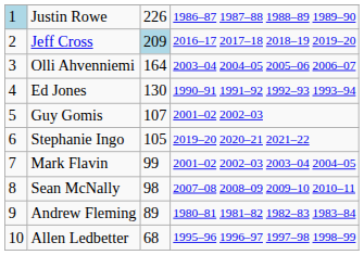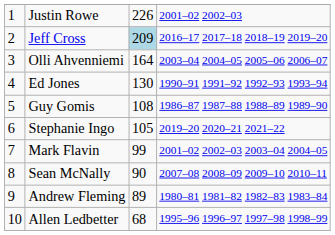 <table class="wikitable">
 <tr>
 </tr>
 <tr>
-<td style="background: lightblue;">1</td>
+<td>1</td>
 <td>Justin Rowe</td>
 <td>226</td>
-<td style="font-size:80%;"><a href='#'>1986–87</a> <a href='#'>1987–88</a> <a href='#'>1988–89</a> <a href='#'>1989–90</a></td>
+<td style="font-size:80%;"><a href='#'>2001–02</a> <a href='#'>2002–03</a></td>
 </tr>
 <tr>
 <td>2</td>
 <td><a href='#'>Jeff Cross</a></td>
 <td style="background: lightblue;">209</td>
 <td style="font-size:80%;"><a href='#'>2016–17</a> <a href='#'>2017–18</a> <a href='#'>2018–19</a> <a href='#'>2019–20</a></td>
 </tr>
 <tr>
 <td>3</td>
 <td>Olli Ahvenniemi</td>
 <td>164</td>
 <td style="font-size:80%;"><a href='#'>2003–04</a> <a href='#'>2004–05</a> <a href='#'>2005–06</a> <a href='#'>2006–07</a></td>
 </tr>
 <tr>
 <td>4</td>
 <td>Ed Jones</td>
 <td>130</td>
 <td style="font-size:80%;"><a href='#'>1990–91</a> <a href='#'>1991–92</a> <a href='#'>1992–93</a> <a href='#'>1993–94</a></td>
 </tr>
 <tr>
 <td>5</td>
 <td>Guy Gomis</td>
-<td>107</td>
-<td style="font-size:80%;"><a href='#'>2001–02</a> <a href='#'>2002–03</a></td>
+<td>108</td>
+<td style="font-size:80%;"><a href='#'>1986–87</a> <a href='#'>1987–88</a> <a href='#'>1988–89</a> <a href='#'>1989–90</a></td>
 </tr>
 <tr>
 <td>6</td>
 <td>Stephanie Ingo</td>
 <td>105</td>
 <td style="font-size:80%;"><a href='#'>2019–20</a> <a href='#'>2020–21</a> <a href='#'>2021–22</a></td>
 </tr>
 <tr>
 <td>7</td>
 <td>Mark Flavin</td>
 <td>99</td>
 <td style="font-size:80%;"><a href='#'>2001–02</a> <a href='#'>2002–03</a> <a href='#'>2003–04</a> <a href='#'>2004–05</a></td>
 </tr>
 <tr>
 <td>8</td>
 <td>Sean McNally</td>
-<td>98</td>
+<td>90</td>
 <td style="font-size:80%;"><a href='#'>2007–08</a> <a href='#'>2008–09</a> <a href='#'>2009–10</a> <a href='#'>2010–11</a></td>
 </tr>
 <tr>
 <td>9</td>
 <td>Andrew Fleming</td>
 <td>89</td>
 <td style="font-size:80%;"><a href='#'>1980–81</a> <a href='#'>1981–82</a> <a href='#'>1982–83</a> <a href='#'>1983–84</a></td>
 </tr>
 <tr>
 <td>10</td>
 <td>Allen Ledbetter</td>
 <td>68</td>
 <td style="font-size:80%;"><a href='#'>1995–96</a> <a href='#'>1996–97</a> <a href='#'>1997–98</a> <a href='#'>1998–99</a></td>
 </tr>
 </table>
